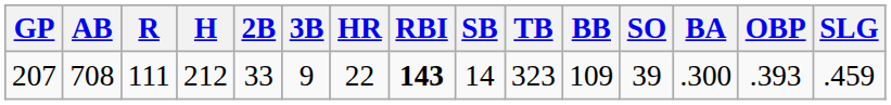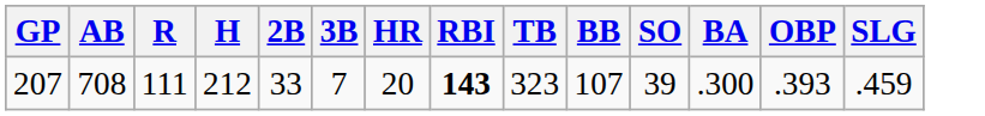 <table class="wikitable">
 <tr>
 <th><a href='#'>GP</a></th>
 <th><a href='#'>AB</a></th>
 <th><a href='#'>R</a></th>
 <th><a href='#'>H</a></th>
 <th><a href='#'>2B</a></th>
 <th><a href='#'>3B</a></th>
 <th><a href='#'>HR</a></th>
 <th><a href='#'>RBI</a></th>
-<th><a href='#'>SB</a></th>
 <th><a href='#'>TB</a></th>
 <th><a href='#'>BB</a></th>
 <th><a href='#'>SO</a></th>
 <th><a href='#'>BA</a></th>
 <th><a href='#'>OBP</a></th>
 <th><a href='#'>SLG</a></th>
 </tr>
 <tr align=center>
 <td>207</td>
 <td>708</td>
 <td>111</td>
 <td>212</td>
 <td>33</td>
-<td>9</td>
-<td>22</td>
+<td>7</td>
+<td>20</td>
 <td><strong>143</strong></td>
-<td>14</td>
 <td>323</td>
-<td>109</td>
+<td>107</td>
 <td>39</td>
 <td>.300</td>
 <td>.393</td>
 <td>.459</td>
 </tr>
 </table>
